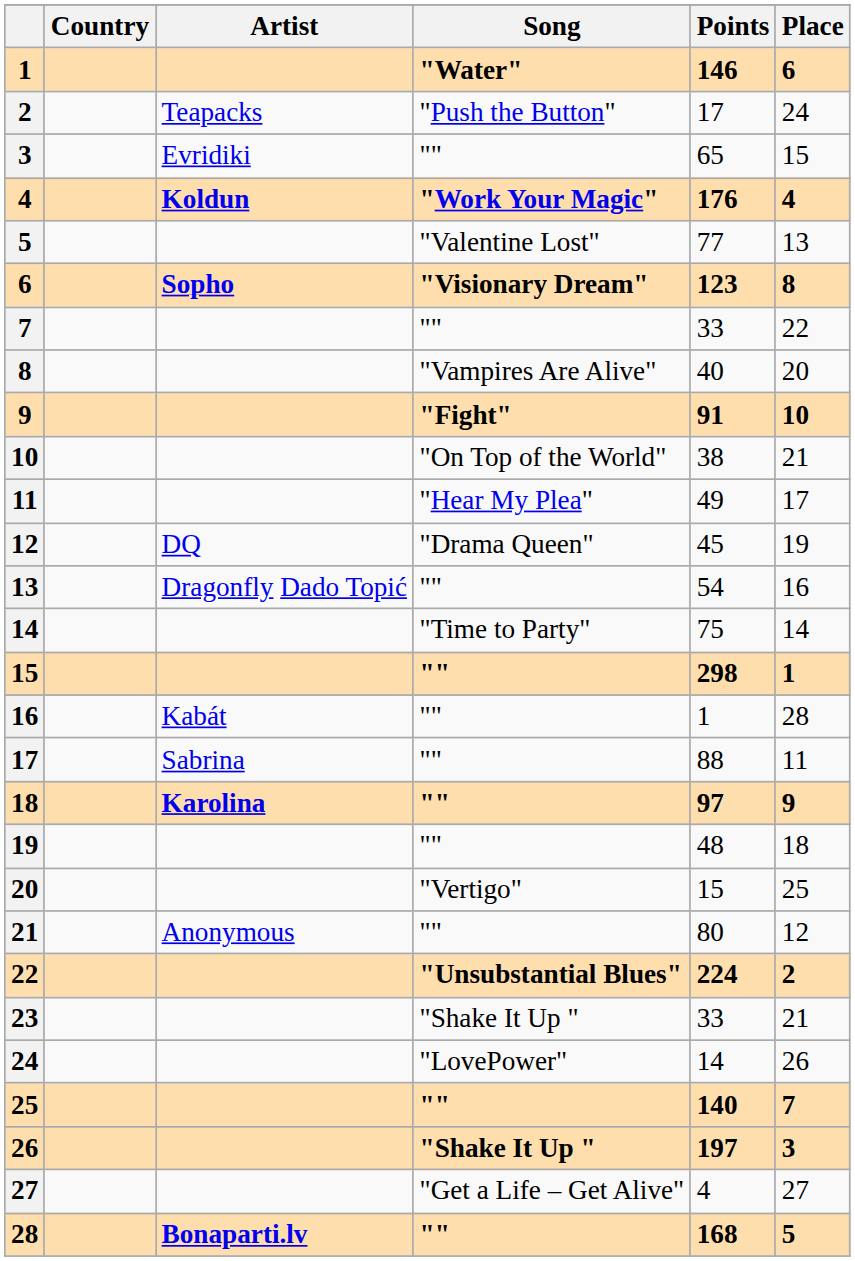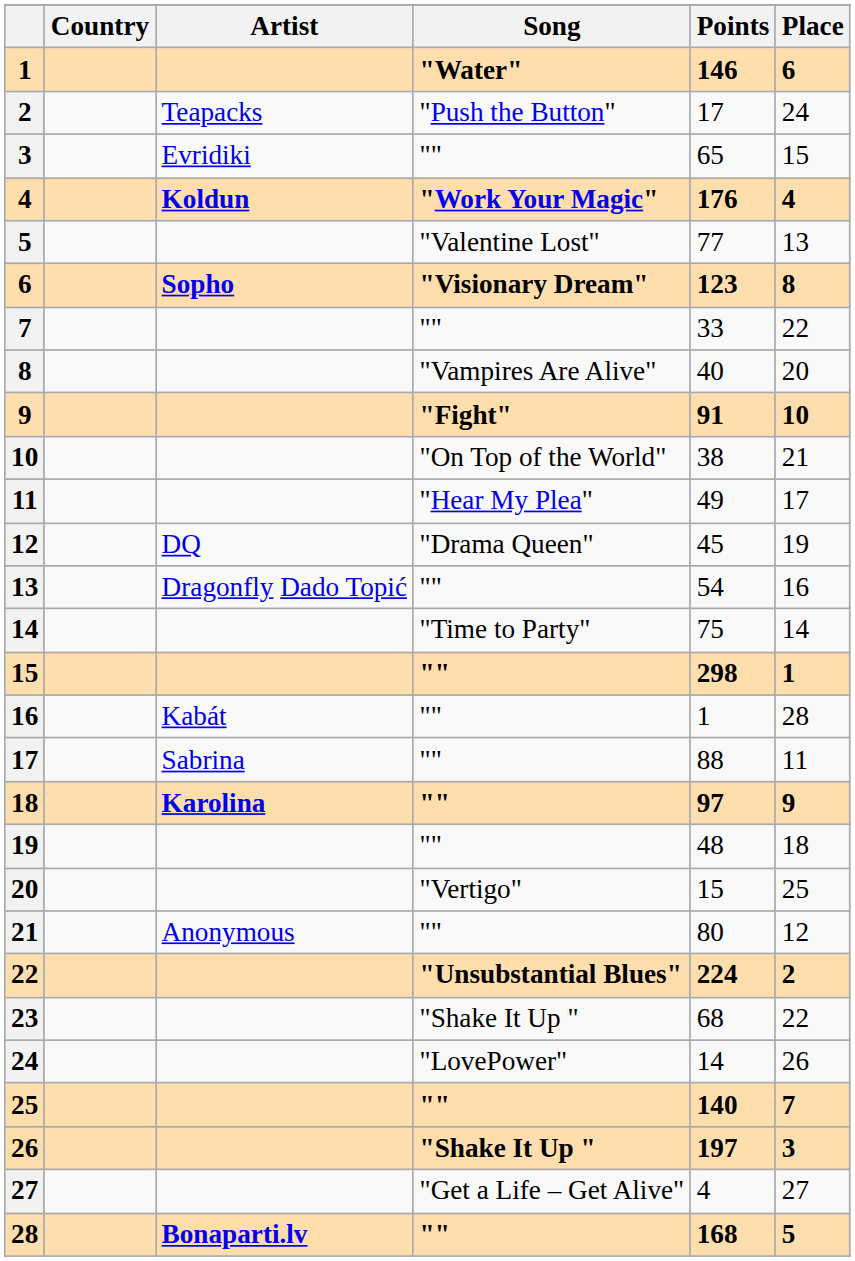 <table class="sortable wikitable plainrowheaders">
 <tr>
 </tr>
 <tr>
 <th scope="col"></th>
 <th scope="col">Country</th>
 <th scope="col">Artist</th>
 <th scope="col">Song</th>
 <th scope="col">Points</th>
 <th scope="col">Place</th>
 </tr>
 <tr style="font-weight:bold; background:navajowhite;">
 <th scope="row" style="text-align:center; font-weight:bold; background:navajowhite;">1</th>
 <td></td>
 <td></td>
 <td>"Water"</td>
 <td>146</td>
 <td>6</td>
 </tr>
 <tr>
 <th scope="row" style="text-align:center;">2</th>
 <td></td>
 <td><a href='#'>Teapacks</a></td>
 <td>"<a href='#'>Push the Button</a>"</td>
 <td>17</td>
 <td>24</td>
 </tr>
 <tr>
 <th scope="row" style="text-align:center;">3</th>
 <td></td>
 <td><a href='#'>Evridiki</a></td>
 <td>""</td>
 <td>65</td>
 <td>15</td>
 </tr>
 <tr style="font-weight:bold; background:navajowhite;">
 <th scope="row" style="text-align:center; font-weight:bold; background:navajowhite;">4</th>
 <td></td>
 <td><a href='#'>Koldun</a></td>
 <td>"<a href='#'>Work Your Magic</a>"</td>
 <td>176</td>
 <td>4</td>
 </tr>
 <tr>
 <th scope="row" style="text-align:center;">5</th>
 <td></td>
 <td></td>
 <td>"Valentine Lost"</td>
 <td>77</td>
 <td>13</td>
 </tr>
 <tr style="font-weight:bold; background:navajowhite;">
 <th scope="row" style="text-align:center; font-weight:bold; background:navajowhite;">6</th>
 <td></td>
 <td><a href='#'>Sopho</a></td>
 <td>"Visionary Dream"</td>
 <td>123</td>
 <td>8</td>
 </tr>
 <tr>
 <th scope="row" style="text-align:center;">7</th>
 <td></td>
 <td></td>
 <td><span>"</span>"</td>
 <td>33</td>
 <td>22</td>
 </tr>
 <tr>
 <th scope="row" style="text-align:center;">8</th>
 <td></td>
 <td></td>
 <td>"Vampires Are Alive"</td>
 <td>40</td>
 <td>20</td>
 </tr>
 <tr style="font-weight:bold; background:navajowhite;">
 <th scope="row" style="text-align:center; font-weight:bold; background:navajowhite;">9</th>
 <td></td>
 <td></td>
 <td>"Fight"</td>
 <td>91</td>
 <td>10</td>
 </tr>
 <tr>
 <th scope="row" style="text-align:center;">10</th>
 <td></td>
 <td></td>
 <td>"On Top of the World"</td>
 <td>38</td>
 <td>21</td>
 </tr>
 <tr>
 <th scope="row" style="text-align:center;">11</th>
 <td></td>
 <td></td>
 <td>"<a href='#'>Hear My Plea</a>"</td>
 <td>49</td>
 <td>17</td>
 </tr>
 <tr>
 <th scope="row" style="text-align:center;">12</th>
 <td></td>
 <td><a href='#'>DQ</a></td>
 <td>"Drama Queen"</td>
 <td>45</td>
 <td>19</td>
 </tr>
 <tr>
 <th scope="row" style="text-align:center;">13</th>
 <td></td>
 <td><a href='#'>Dragonfly</a>  <a href='#'>Dado Topić</a></td>
 <td>""</td>
 <td>54</td>
 <td>16</td>
 </tr>
 <tr>
 <th scope="row" style="text-align:center;">14</th>
 <td></td>
 <td></td>
 <td>"Time to Party"</td>
 <td>75</td>
 <td>14</td>
 </tr>
 <tr style="font-weight:bold; background:navajowhite;">
 <th scope="row" style="text-align:center; font-weight:bold; background:navajowhite;">15</th>
 <td></td>
 <td></td>
 <td>""</td>
 <td>298</td>
 <td>1</td>
 </tr>
 <tr>
 <th scope="row" style="text-align:center;">16</th>
 <td></td>
 <td><a href='#'>Kabát</a></td>
 <td>""</td>
 <td>1</td>
 <td>28</td>
 </tr>
 <tr>
 <th scope="row" style="text-align:center;">17</th>
 <td></td>
 <td><a href='#'>Sabrina</a></td>
 <td>""</td>
 <td>88</td>
 <td>11</td>
 </tr>
 <tr style="font-weight:bold; background:navajowhite;">
 <th scope="row" style="text-align:center; font-weight:bold; background:navajowhite;">18</th>
 <td></td>
 <td><a href='#'>Karolina</a></td>
 <td>""</td>
 <td>97</td>
 <td>9</td>
 </tr>
 <tr>
 <th scope="row" style="text-align:center;">19</th>
 <td></td>
 <td></td>
 <td>""</td>
 <td>48</td>
 <td>18</td>
 </tr>
 <tr>
 <th scope="row" style="text-align:center;">20</th>
 <td></td>
 <td></td>
 <td>"Vertigo"</td>
 <td>15</td>
 <td>25</td>
 </tr>
 <tr>
 <th scope="row" style="text-align:center;">21</th>
 <td></td>
 <td><a href='#'>Anonymous</a></td>
 <td>""</td>
 <td>80</td>
 <td>12</td>
 </tr>
 <tr style="font-weight:bold; background:navajowhite;">
 <th scope="row" style="text-align:center; font-weight:bold; background:navajowhite;">22</th>
 <td></td>
 <td></td>
 <td>"Unsubstantial Blues"</td>
 <td>224</td>
 <td>2</td>
 </tr>
 <tr>
 <th scope="row" style="text-align:center;">23</th>
 <td></td>
 <td></td>
 <td>"Shake It Up "</td>
-<td>33</td>
-<td>21</td>
+<td>68</td>
+<td>22</td>
 </tr>
 <tr>
 <th scope="row" style="text-align:center;">24</th>
 <td></td>
 <td></td>
 <td>"LovePower"</td>
 <td>14</td>
 <td>26</td>
 </tr>
 <tr style="font-weight:bold; background:navajowhite;">
 <th scope="row" style="text-align:center; font-weight:bold; background:navajowhite;">25</th>
 <td></td>
 <td></td>
 <td>""</td>
 <td>140</td>
 <td>7</td>
 </tr>
 <tr style="font-weight:bold; background:navajowhite;">
 <th scope="row" style="text-align:center; font-weight:bold; background:navajowhite;">26</th>
 <td></td>
 <td></td>
 <td>"Shake It Up "</td>
 <td>197</td>
 <td>3</td>
 </tr>
 <tr>
 <th scope="row" style="text-align:center;">27</th>
 <td></td>
 <td></td>
 <td>"Get a Life – Get Alive"</td>
 <td>4</td>
 <td>27</td>
 </tr>
 <tr style="font-weight:bold; background:navajowhite;">
 <th scope="row" style="text-align:center; font-weight:bold; background:navajowhite;">28</th>
 <td></td>
 <td><a href='#'>Bonaparti.lv</a></td>
 <td>""</td>
 <td>168</td>
 <td>5</td>
 </tr>
 </table>
